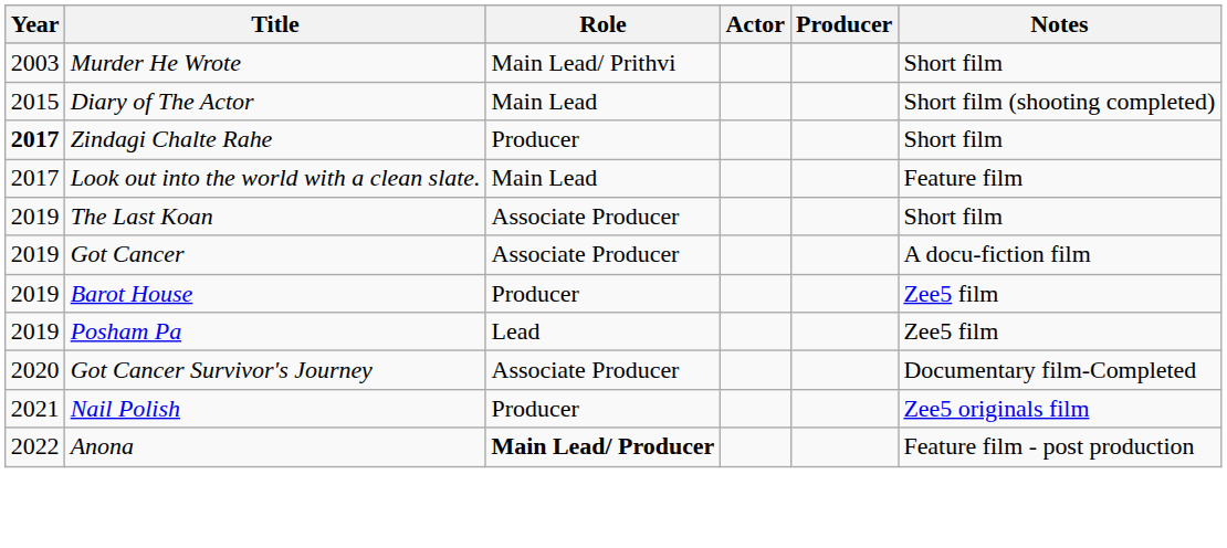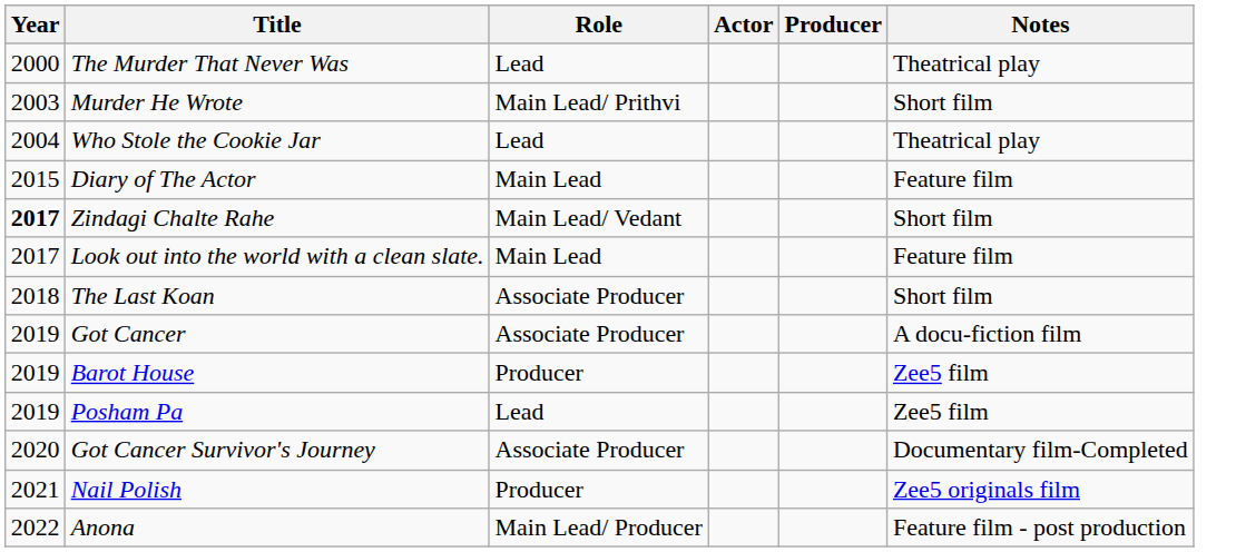 <table class="wikitable sortable">
 <tr style="background:#ccc; text-align:center;">
 <th>Year</th>
 <th>Title</th>
 <th>Role</th>
 <th>Actor</th>
 <th>Producer</th>
 <th>Notes</th>
 </tr>
 <tr>
+<td>2000</td>
+<td><em>The Murder That Never Was</em></td>
+<td>Lead</td>
+<td></td>
+<td></td>
+<td>Theatrical play</td>
+</tr>
+<tr>
 <td>2003</td>
 <td><em>Murder He Wrote</em></td>
 <td>Main Lead/ Prithvi</td>
 <td></td>
 <td></td>
 <td>Short film</td>
 </tr>
 <tr>
+<td>2004</td>
+<td><em>Who Stole the Cookie Jar</em></td>
+<td>Lead</td>
+<td></td>
+<td></td>
+<td>Theatrical play</td>
+</tr>
+<tr>
 <td>2015</td>
 <td><em>Diary of The Actor</em></td>
 <td>Main Lead</td>
 <td></td>
 <td></td>
-<td>Short film (shooting completed)</td>
+<td>Feature film</td>
 </tr>
 <tr>
 <td><strong>2017</strong></td>
 <td><em>Zindagi Chalte Rahe</em></td>
-<td>Producer</td>
+<td>Main Lead/ Vedant</td>
 <td></td>
 <td></td>
 <td>Short film</td>
 </tr>
 <tr>
 <td>2017</td>
 <td><em>Look out into the world with a clean slate.</em></td>
 <td>Main Lead</td>
 <td></td>
 <td></td>
 <td>Feature film</td>
 </tr>
 <tr>
-<td>2019</td>
+<td>2018</td>
 <td><em>The Last Koan</em></td>
 <td>Associate Producer</td>
 <td></td>
 <td></td>
 <td>Short film</td>
 </tr>
 <tr>
 <td>2019</td>
 <td><em>Got Cancer</em></td>
 <td>Associate Producer</td>
 <td></td>
 <td></td>
 <td>A docu-fiction film</td>
 </tr>
 <tr>
 <td>2019</td>
 <td><em><a href='#'>Barot House</a></em></td>
 <td>Producer</td>
 <td></td>
 <td></td>
 <td><a href='#'>Zee5</a> film</td>
 </tr>
 <tr>
 <td>2019</td>
 <td><em><a href='#'>Posham Pa</a></em></td>
 <td>Lead</td>
 <td></td>
 <td></td>
 <td>Zee5 film</td>
 </tr>
 <tr>
 <td>2020</td>
 <td><em>Got Cancer Survivor's Journey</em></td>
 <td>Associate Producer</td>
 <td></td>
 <td></td>
 <td>Documentary film-Completed </td>
 </tr>
 <tr>
 <td>2021</td>
 <td><em><a href='#'>Nail Polish</a></em></td>
 <td>Producer</td>
 <td></td>
 <td></td>
 <td><a href='#'>Zee5 originals film</a></td>
 </tr>
 <tr>
 <td>2022</td>
 <td><em>Anona</em></td>
-<td><strong>Main Lead/ Producer</strong></td>
+<td>Main Lead/ Producer</td>
 <td></td>
 <td></td>
 <td>Feature film - post production </td>
 </tr>
 </table>
